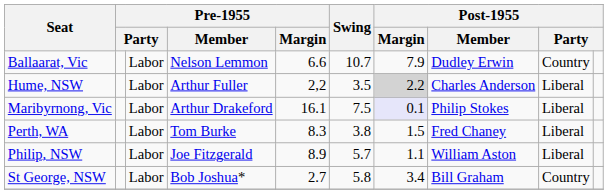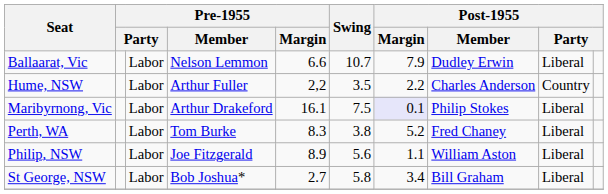 <table class="wikitable">
 <tr>
 <th rowspan="2">Seat</th>
 <th colspan="4">Pre-1955</th>
 <th rowspan="2">Swing</th>
 <th colspan="4">Post-1955</th>
 </tr>
 <tr>
 <th colspan="2">Party</th>
 <th>Member</th>
 <th>Margin</th>
 <th>Margin</th>
 <th>Member</th>
 <th colspan="2">Party</th>
 </tr>
 <tr>
 <td><a href='#'>Ballaarat, Vic</a></td>
 <td> </td>
 <td>Labor</td>
 <td><a href='#'>Nelson Lemmon</a></td>
 <td style="text-align:right;">6.6</td>
 <td style="text-align:right;">10.7</td>
 <td style="text-align:right;">7.9</td>
 <td><a href='#'>Dudley Erwin</a></td>
-<td>Country</td>
+<td>Liberal</td>
 <td> </td>
 </tr>
 <tr>
 <td><a href='#'>Hume, NSW</a></td>
 <td> </td>
 <td>Labor</td>
 <td><a href='#'>Arthur Fuller</a></td>
 <td style="text-align:right;">2,2</td>
 <td style="text-align:right;">3.5</td>
-<td style="background: lightgrey; text-align:right;">2.2</td>
+<td style="text-align:right;">2.2</td>
 <td><a href='#'>Charles Anderson</a></td>
-<td>Liberal</td>
+<td>Country</td>
 <td> </td>
 </tr>
 <tr>
 <td><a href='#'>Maribyrnong, Vic</a></td>
 <td> </td>
 <td>Labor</td>
 <td><a href='#'>Arthur Drakeford</a></td>
 <td style="text-align:right;">16.1</td>
 <td style="text-align:right;">7.5</td>
 <td style="background: lavender; text-align:right;">0.1</td>
 <td><a href='#'>Philip Stokes</a></td>
 <td>Liberal</td>
 <td> </td>
 </tr>
 <tr>
 <td><a href='#'>Perth, WA</a></td>
 <td> </td>
 <td>Labor</td>
 <td><a href='#'>Tom Burke</a></td>
 <td style="text-align:right;">8.3</td>
 <td style="text-align:right;">3.8</td>
-<td style="text-align:right;">1.5</td>
+<td style="text-align:right;">5.2</td>
 <td><a href='#'>Fred Chaney</a></td>
 <td>Liberal</td>
 <td> </td>
 </tr>
 <tr>
 <td><a href='#'>Philip, NSW</a></td>
 <td> </td>
 <td>Labor</td>
 <td><a href='#'>Joe Fitzgerald</a></td>
 <td style="text-align:right;">8.9</td>
-<td style="text-align:right;">5.7</td>
+<td style="text-align:right;">5.6</td>
 <td style="text-align:right;">1.1</td>
 <td><a href='#'>William Aston</a></td>
 <td>Liberal</td>
 <td> </td>
 </tr>
 <tr>
 <td><a href='#'>St George, NSW</a></td>
 <td> </td>
 <td>Labor</td>
 <td><a href='#'>Bob Joshua</a>*</td>
 <td style="text-align:right;">2.7</td>
 <td style="text-align:right;">5.8</td>
 <td style="text-align:right;">3.4</td>
 <td><a href='#'>Bill Graham</a></td>
-<td>Country</td>
+<td>Liberal</td>
 <td> </td>
 </tr>
 <tr>
 </tr>
 </table>
